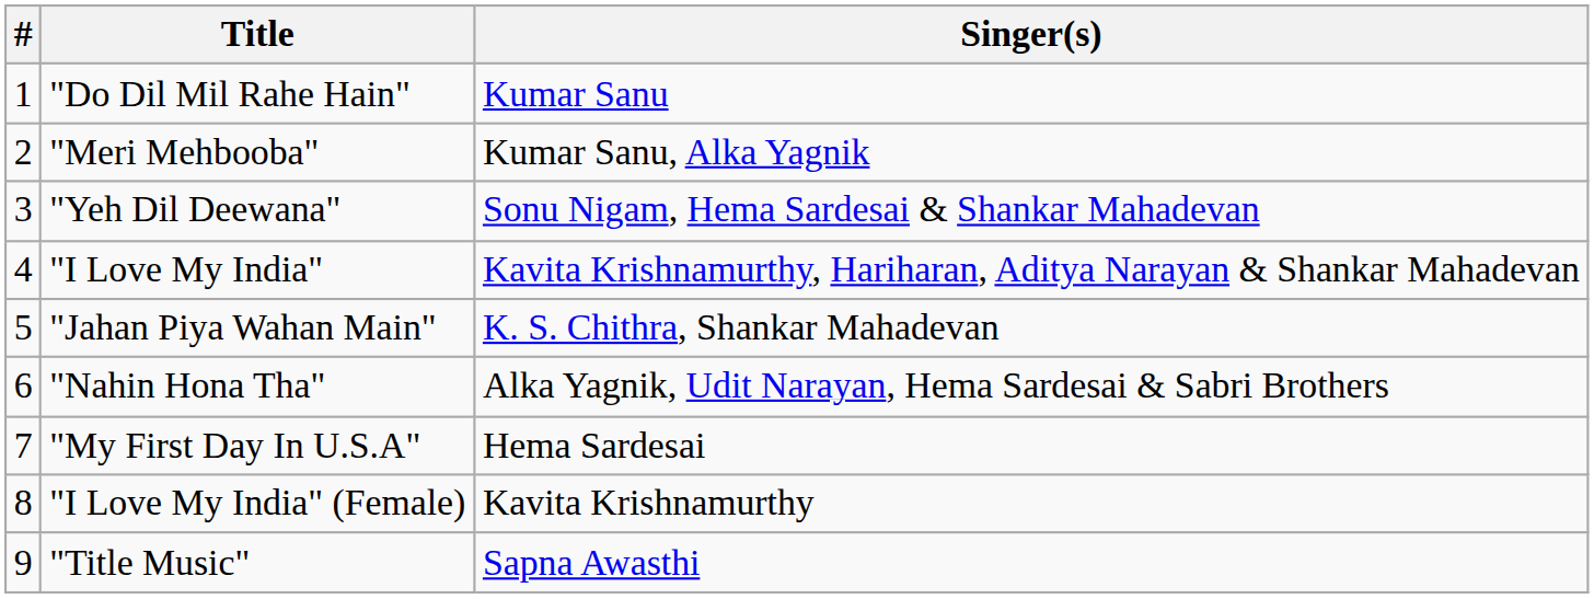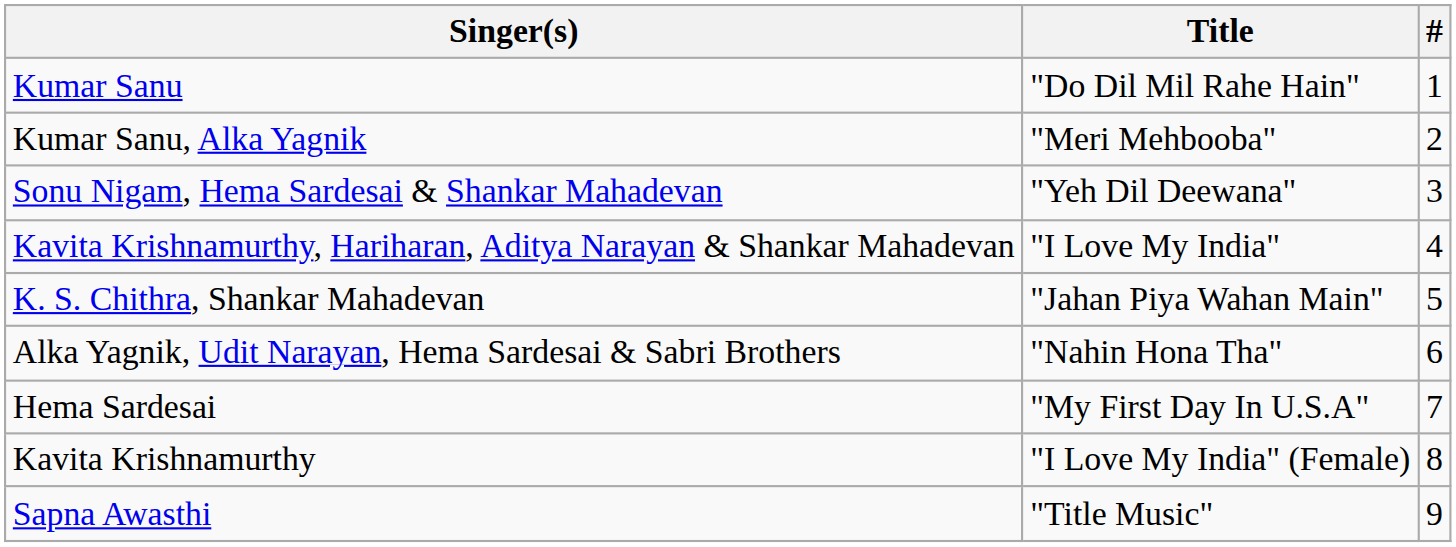 <table class="wikitable sortable">
 <tr>
+<th><strong>Singer(s)</strong></th>
+<th><strong>Title</strong></th>
 <th>#</th>
-<th><strong>Title</strong></th>
-<th><strong>Singer(s)</strong></th>
 </tr>
 <tr>
+<td><a href='#'>Kumar Sanu</a></td>
+<td>"Do Dil Mil Rahe Hain"</td>
 <td>1</td>
-<td>"Do Dil Mil Rahe Hain"</td>
-<td><a href='#'>Kumar Sanu</a></td>
 </tr>
 <tr>
+<td>Kumar Sanu, <a href='#'>Alka Yagnik</a></td>
+<td>"Meri Mehbooba"</td>
 <td>2</td>
-<td>"Meri Mehbooba"</td>
-<td>Kumar Sanu, <a href='#'>Alka Yagnik</a></td>
 </tr>
 <tr>
+<td><a href='#'>Sonu Nigam</a>, <a href='#'>Hema Sardesai</a> & <a href='#'>Shankar Mahadevan</a></td>
+<td>"Yeh Dil Deewana"</td>
 <td>3</td>
-<td>"Yeh Dil Deewana"</td>
-<td><a href='#'>Sonu Nigam</a>, <a href='#'>Hema Sardesai</a> & <a href='#'>Shankar Mahadevan</a></td>
 </tr>
 <tr>
+<td><a href='#'>Kavita Krishnamurthy</a>, <a href='#'>Hariharan</a>, <a href='#'>Aditya Narayan</a> & Shankar Mahadevan</td>
+<td>"I Love My India"</td>
 <td>4</td>
-<td>"I Love My India"</td>
-<td><a href='#'>Kavita Krishnamurthy</a>, <a href='#'>Hariharan</a>, <a href='#'>Aditya Narayan</a> & Shankar Mahadevan</td>
 </tr>
 <tr>
+<td><a href='#'>K. S. Chithra</a>, Shankar Mahadevan</td>
+<td>"Jahan Piya Wahan Main"</td>
 <td>5</td>
-<td>"Jahan Piya Wahan Main"</td>
-<td><a href='#'>K. S. Chithra</a>, Shankar Mahadevan</td>
 </tr>
 <tr>
+<td>Alka Yagnik, <a href='#'>Udit Narayan</a>, Hema Sardesai & Sabri Brothers</td>
+<td>"Nahin Hona Tha"</td>
 <td>6</td>
-<td>"Nahin Hona Tha"</td>
-<td>Alka Yagnik, <a href='#'>Udit Narayan</a>, Hema Sardesai & Sabri Brothers</td>
 </tr>
 <tr>
+<td>Hema Sardesai</td>
+<td>"My First Day In U.S.A"</td>
 <td>7</td>
-<td>"My First Day In U.S.A"</td>
-<td>Hema Sardesai</td>
 </tr>
 <tr>
+<td>Kavita Krishnamurthy</td>
+<td>"I Love My India" (Female)</td>
 <td>8</td>
-<td>"I Love My India" (Female)</td>
-<td>Kavita Krishnamurthy</td>
 </tr>
 <tr>
+<td><a href='#'>Sapna Awasthi</a></td>
+<td>"Title Music"</td>
 <td>9</td>
-<td>"Title Music"</td>
-<td><a href='#'>Sapna Awasthi</a></td>
 </tr>
 </table>
